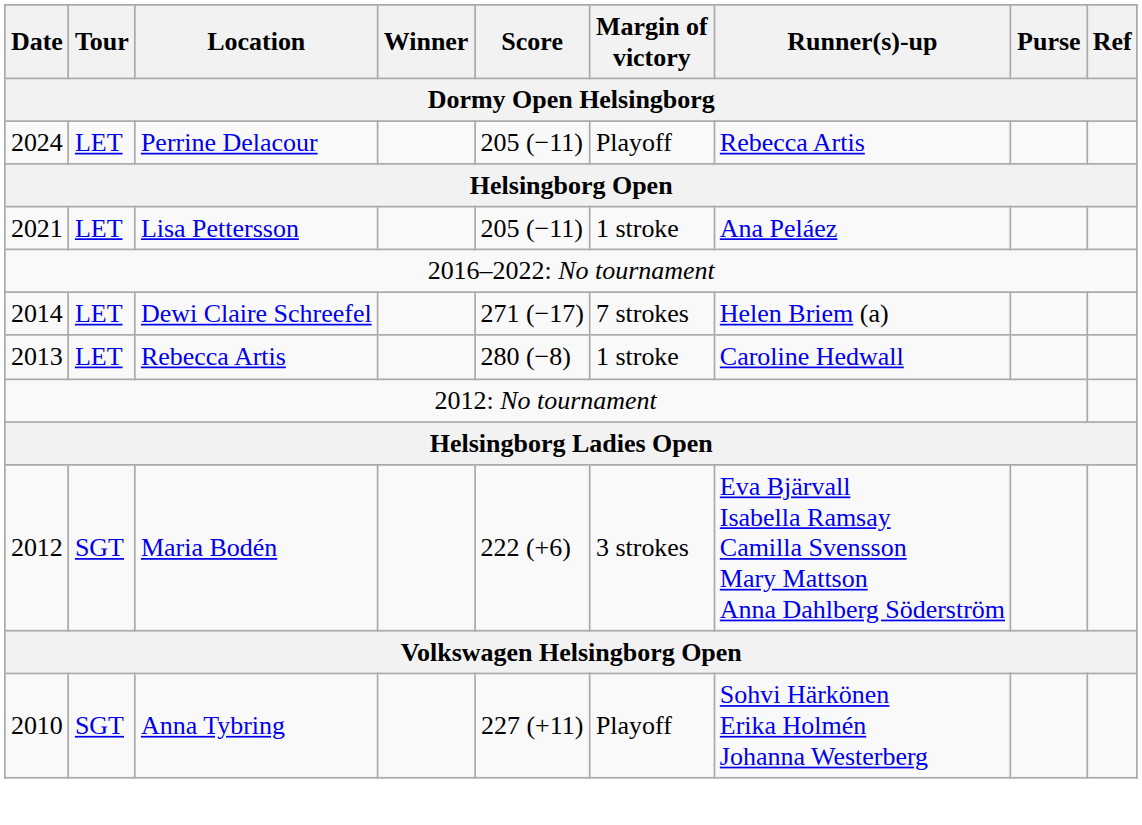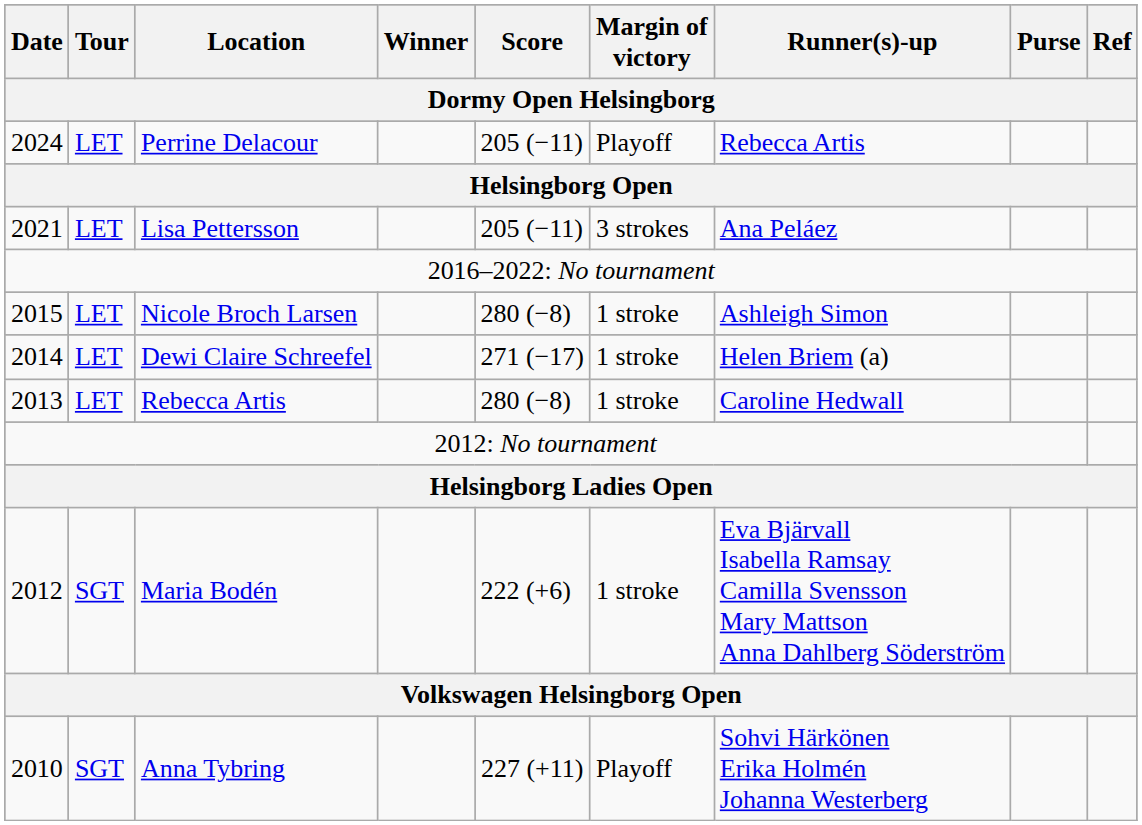 <table class="wikitable sortable" style="font-size:95%;">
 <tr>
 <th>Date</th>
 <th>Tour</th>
 <th>Location</th>
 <th>Winner</th>
 <th>Score</th>
 <th>Margin of<br>victory</th>
 <th>Runner(s)-up</th>
 <th>Purse</th>
 <th>Ref</th>
 </tr>
 <tr>
 <th colspan=9>Dormy Open Helsingborg</th>
 </tr>
 <tr>
 <td>2024</td>
 <td><a href='#'>LET</a></td>
 <td><a href='#'>Perrine Delacour</a></td>
 <td></td>
 <td>205 (−11)</td>
 <td>Playoff</td>
 <td> <a href='#'>Rebecca Artis</a></td>
 <td></td>
 <td></td>
 </tr>
 <tr>
 <th colspan=9>Helsingborg Open</th>
 </tr>
 <tr>
 <td>2021</td>
 <td><a href='#'>LET</a></td>
 <td><a href='#'>Lisa Pettersson</a></td>
 <td></td>
 <td>205 (−11)</td>
-<td>1 stroke</td>
+<td>3 strokes</td>
 <td> <a href='#'>Ana Peláez</a></td>
 <td></td>
 <td></td>
 </tr>
 <tr>
 <td colspan=9 align=center>2016–2022: <em>No tournament</em></td>
 </tr>
 <tr>
+<td>2015</td>
+<td><a href='#'>LET</a></td>
+<td><a href='#'>Nicole Broch Larsen</a></td>
+<td></td>
+<td>280 (−8)</td>
+<td>1 stroke</td>
+<td> <a href='#'>Ashleigh Simon</a></td>
+<td></td>
+<td></td>
+</tr>
+<tr>
 <td>2014</td>
 <td><a href='#'>LET</a></td>
 <td><a href='#'>Dewi Claire Schreefel</a></td>
 <td></td>
 <td>271 (−17)</td>
-<td>7 strokes</td>
+<td>1 stroke</td>
 <td> <a href='#'>Helen Briem</a> (a)</td>
 <td></td>
 <td></td>
 </tr>
 <tr>
 <td>2013</td>
 <td><a href='#'>LET</a></td>
 <td><a href='#'>Rebecca Artis</a></td>
 <td></td>
 <td>280 (−8)</td>
 <td>1 stroke</td>
 <td> <a href='#'>Caroline Hedwall</a></td>
 <td></td>
 <td></td>
 </tr>
 <tr>
 <td colspan=8 align=center>2012: <em>No tournament</em></td>
 </tr>
 <tr>
 <th colspan=9>Helsingborg Ladies Open</th>
 </tr>
 <tr>
 <td>2012</td>
 <td><a href='#'>SGT</a></td>
 <td><a href='#'>Maria Bodén</a></td>
 <td></td>
 <td>222 (+6)</td>
-<td>3 strokes</td>
+<td>1 stroke</td>
 <td> <a href='#'>Eva Bjärvall</a><br> <a href='#'>Isabella Ramsay</a><br> <a href='#'>Camilla Svensson</a><br> <a href='#'>Mary Mattson</a><br> <a href='#'>Anna Dahlberg Söderström</a></td>
 <td align=right></td>
 <td></td>
 </tr>
 <tr>
 <th colspan=9>Volkswagen Helsingborg Open</th>
 </tr>
 <tr>
 <td>2010</td>
 <td><a href='#'>SGT</a></td>
 <td><a href='#'>Anna Tybring</a></td>
 <td></td>
 <td align=center>227 (+11)</td>
 <td>Playoff</td>
 <td> <a href='#'>Sohvi Härkönen</a><br> <a href='#'>Erika Holmén</a><br> <a href='#'>Johanna Westerberg</a></td>
 <td align=right></td>
 <td></td>
 </tr>
 </table>
